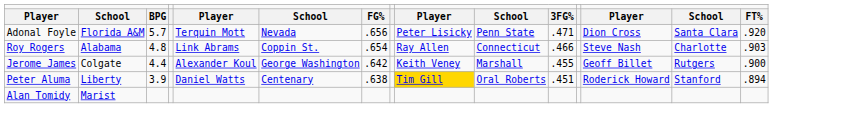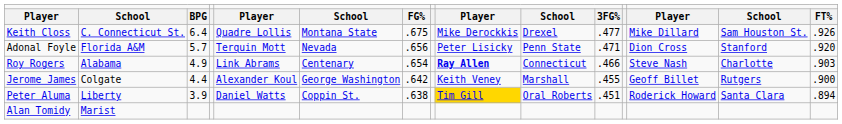 <table class="wikitable" style="text-align: left;">
 <tr>
 <td colspan=3></td>
 <td></td>
 <td colspan=3></td>
 <td></td>
 <td colspan=3></td>
 <td></td>
 <td colspan=3></td>
 </tr>
 <tr>
 <th>Player</th>
 <th>School</th>
 <th>BPG</th>
 <th></th>
 <th>Player</th>
 <th>School</th>
 <th>FG%</th>
 <th></th>
 <th>Player</th>
 <th>School</th>
 <th>3FG%</th>
 <th></th>
 <th>Player</th>
 <th>School</th>
 <th>FT%</th>
 </tr>
 <tr>
+<td align="left"><a href='#'>Keith Closs</a></td>
+<td><a href='#'>C. Connecticut St.</a></td>
+<td>6.4</td>
+<td></td>
+<td><a href='#'>Quadre Lollis</a></td>
+<td><a href='#'>Montana State</a></td>
+<td>.675</td>
+<td></td>
+<td><a href='#'>Mike Derockkis</a></td>
+<td><a href='#'>Drexel</a></td>
+<td>.477</td>
+<td></td>
+<td><a href='#'>Mike Dillard</a></td>
+<td><a href='#'>Sam Houston St.</a></td>
+<td>.926</td>
+</tr>
+<tr>
 <td align="left">Adonal Foyle</td>
 <td><a href='#'>Florida A&M</a></td>
 <td>5.7</td>
 <td></td>
 <td><a href='#'>Terquin Mott</a></td>
 <td><a href='#'>Nevada</a></td>
 <td>.656</td>
 <td></td>
 <td><a href='#'>Peter Lisicky</a></td>
 <td><a href='#'>Penn State</a></td>
 <td>.471</td>
 <td></td>
 <td><a href='#'>Dion Cross</a></td>
-<td><a href='#'>Santa Clara</a></td>
+<td><a href='#'>Stanford</a></td>
 <td>.920</td>
 </tr>
 <tr>
 <td align="left"><a href='#'>Roy Rogers</a></td>
 <td><a href='#'>Alabama</a></td>
-<td>4.8</td>
+<td>4.9</td>
 <td></td>
 <td><a href='#'>Link Abrams</a></td>
-<td><a href='#'>Coppin St.</a></td>
+<td><a href='#'>Centenary</a></td>
 <td>.654</td>
 <td></td>
-<td><a href='#'>Ray Allen</a></td>
+<td><strong><a href='#'>Ray Allen</a></strong></td>
 <td><a href='#'>Connecticut</a></td>
 <td>.466</td>
 <td></td>
 <td><a href='#'>Steve Nash</a></td>
 <td><a href='#'>Charlotte</a></td>
 <td>.903</td>
 </tr>
 <tr>
 <td align="left"><a href='#'>Jerome James</a></td>
 <td>Colgate</td>
 <td>4.4</td>
 <td></td>
 <td><a href='#'>Alexander Koul</a></td>
 <td><a href='#'>George Washington</a></td>
 <td>.642</td>
 <td></td>
 <td><a href='#'>Keith Veney</a></td>
 <td><a href='#'>Marshall</a></td>
 <td>.455</td>
 <td></td>
 <td><a href='#'>Geoff Billet</a></td>
 <td><a href='#'>Rutgers</a></td>
 <td>.900</td>
 </tr>
 <tr>
 <td align="left"><a href='#'>Peter Aluma</a></td>
 <td><a href='#'>Liberty</a></td>
 <td>3.9</td>
 <td></td>
 <td><a href='#'>Daniel Watts</a></td>
-<td><a href='#'>Centenary</a></td>
+<td><a href='#'>Coppin St.</a></td>
 <td>.638</td>
 <td></td>
 <td style="background: gold;"><a href='#'>Tim Gill</a></td>
 <td><a href='#'>Oral Roberts</a></td>
 <td>.451</td>
 <td></td>
 <td><a href='#'>Roderick Howard</a></td>
-<td><a href='#'>Stanford</a></td>
+<td><a href='#'>Santa Clara</a></td>
 <td>.894</td>
 </tr>
 <tr>
 <td align="left"><a href='#'>Alan Tomidy</a></td>
 <td><a href='#'>Marist</a></td>
 <td></td>
 <td></td>
 <td></td>
 <td></td>
 <td></td>
 <td></td>
 <td></td>
 <td></td>
 <td></td>
 <td></td>
 <td></td>
 <td></td>
 <td></td>
 </tr>
 </table>
